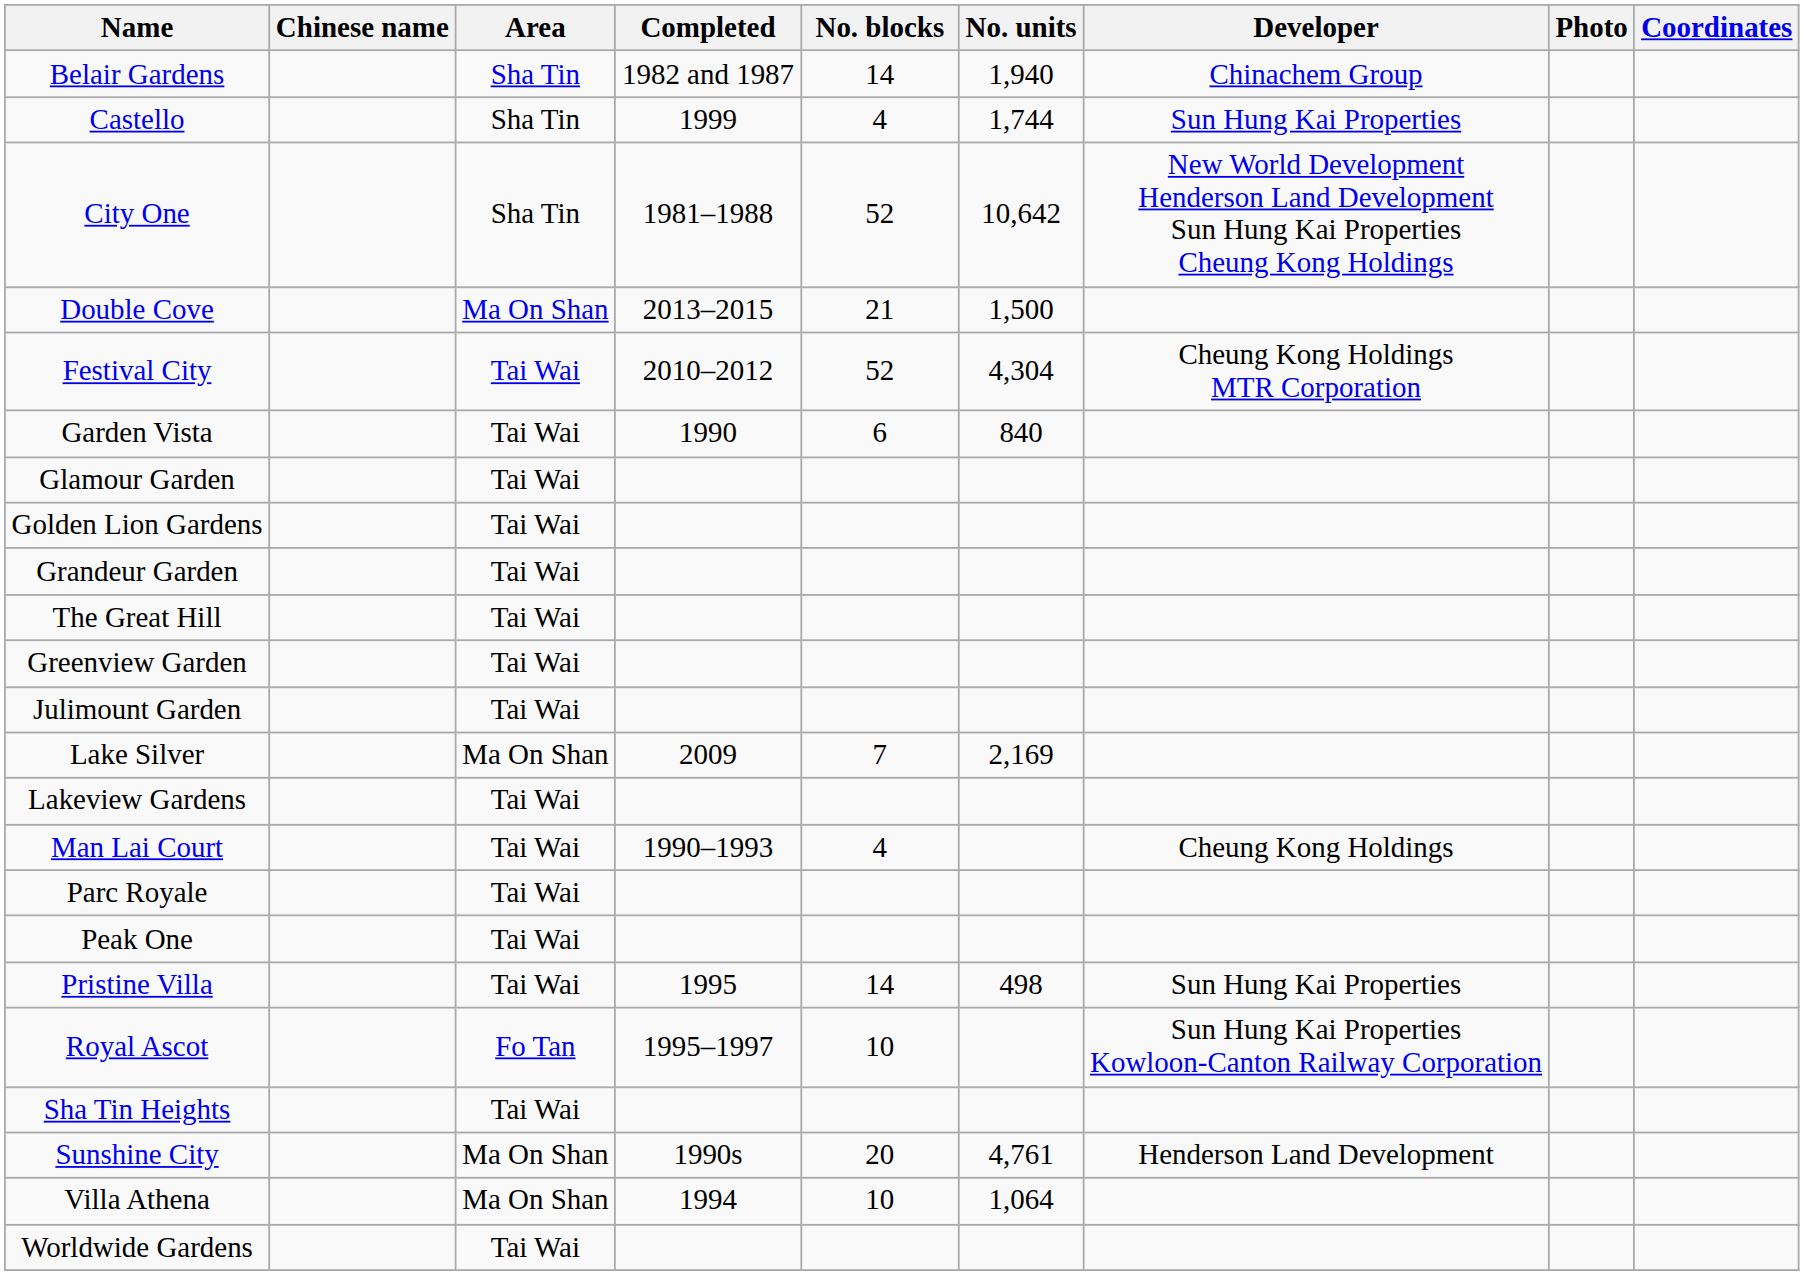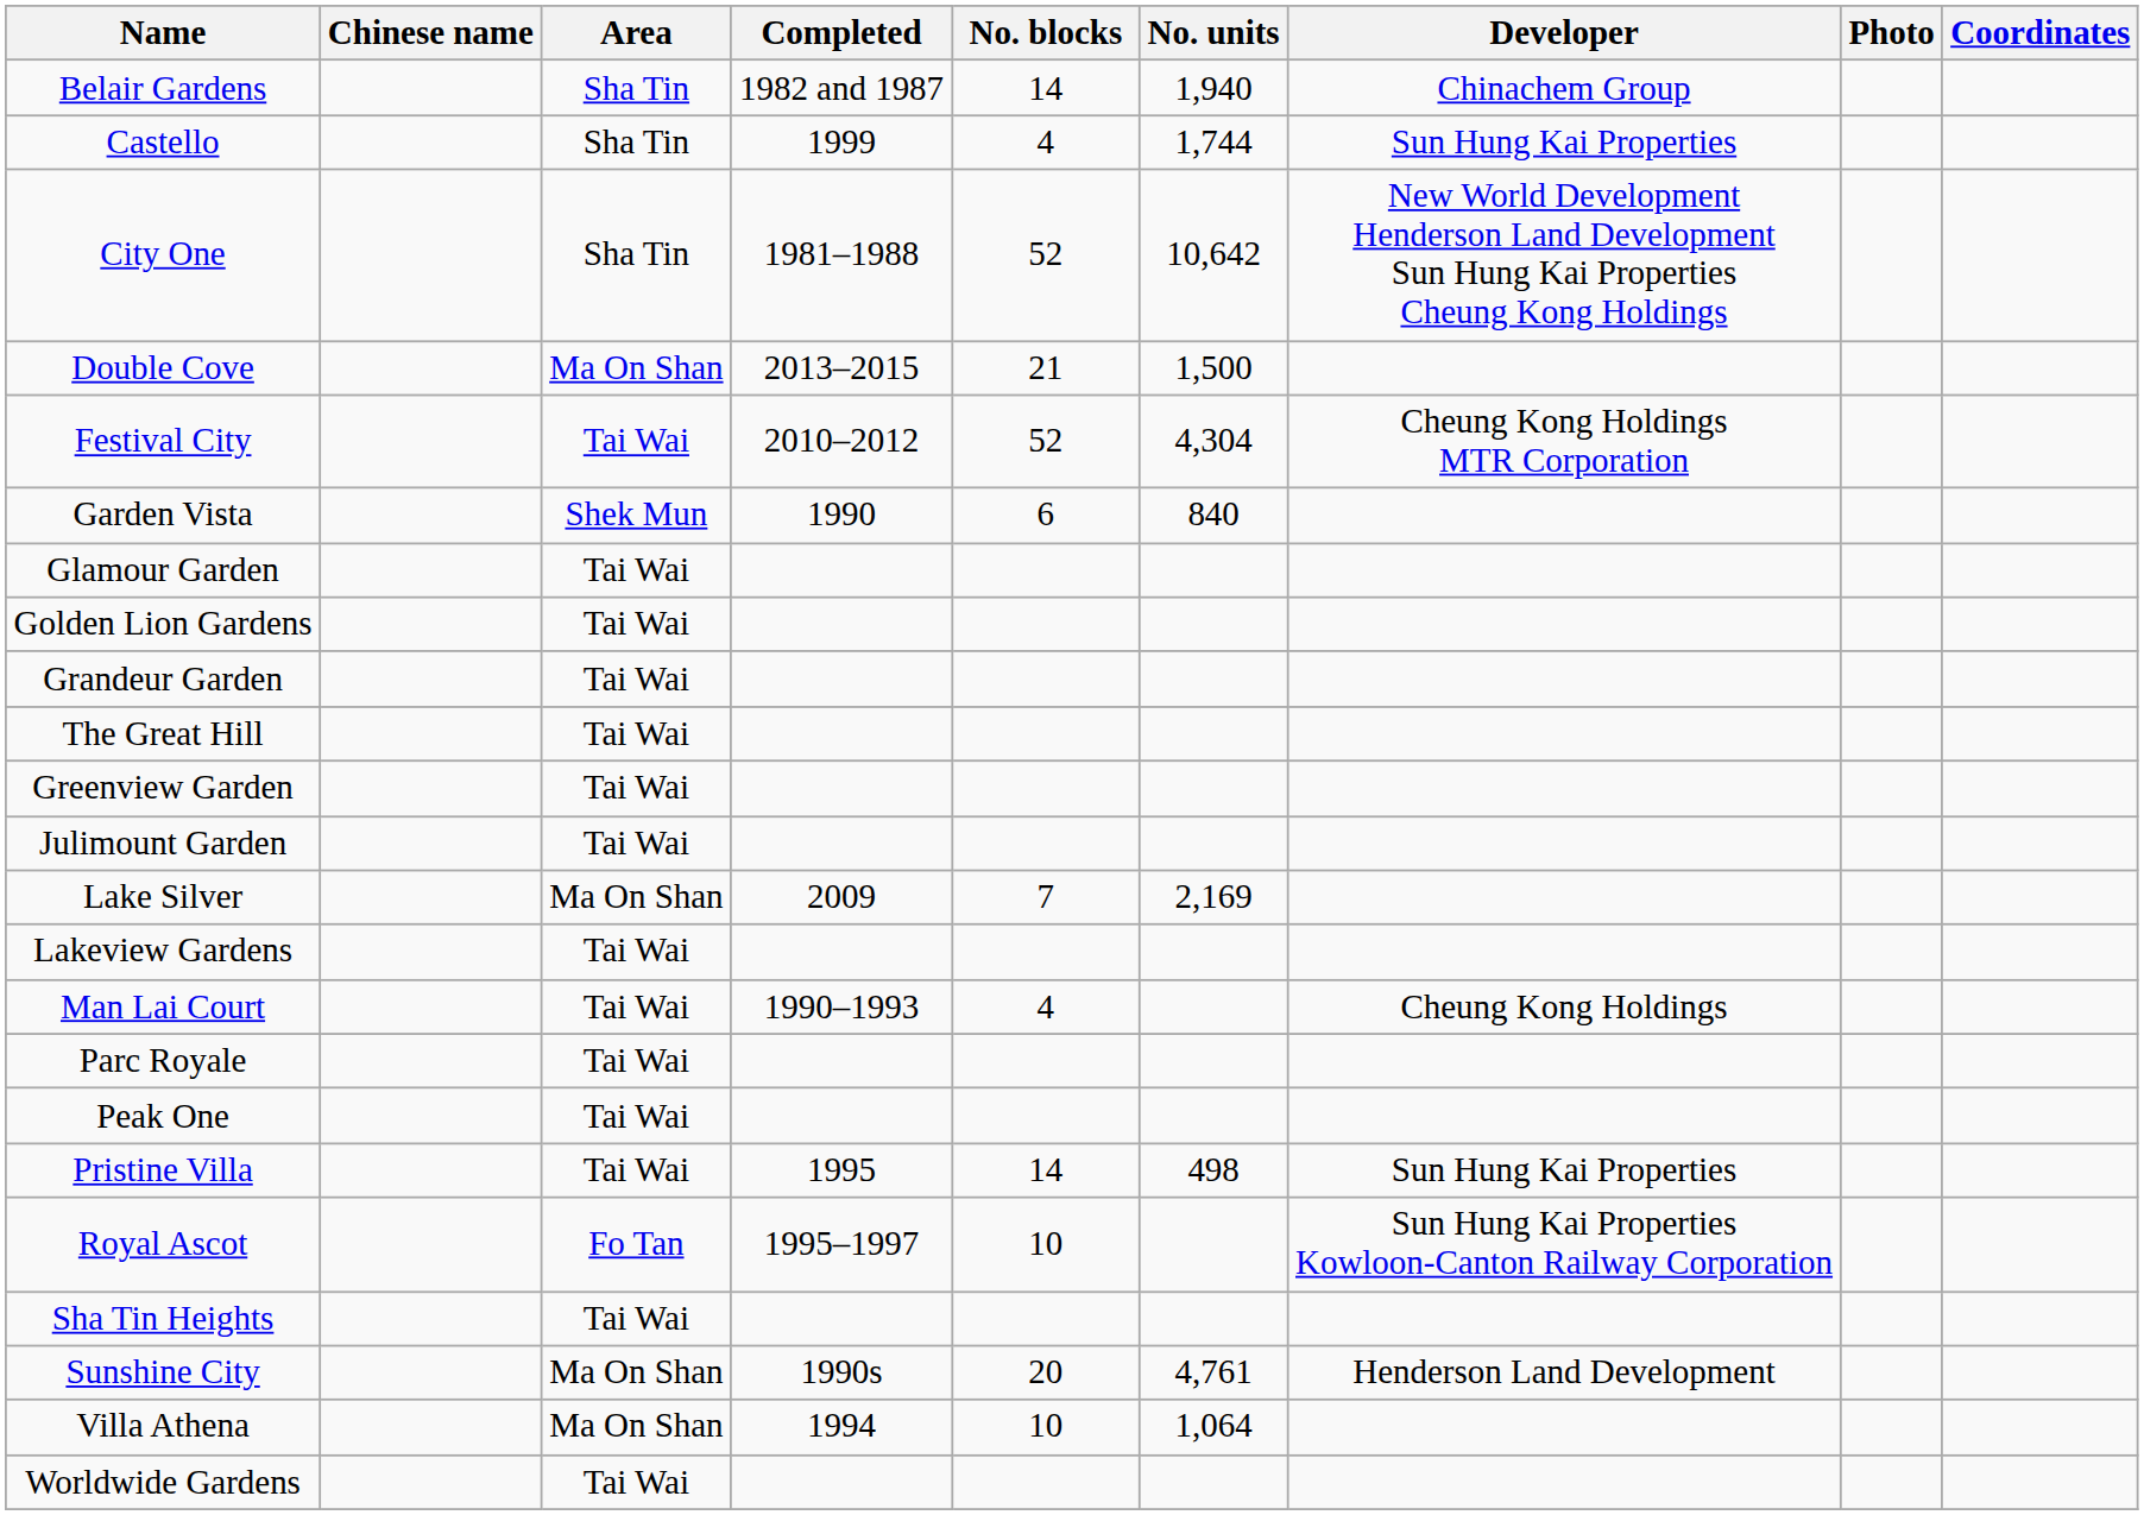 <table class="wikitable sortable" style="text-align:center">
 <tr>
 <th>Name</th>
 <th>Chinese name</th>
 <th>Area</th>
 <th>Completed</th>
 <th style="width:80px;">No. blocks</th>
 <th>No. units</th>
 <th>Developer</th>
 <th>Photo</th>
 <th><a href='#'>Coordinates</a></th>
 </tr>
 <tr>
 <td><a href='#'>Belair Gardens</a></td>
 <td></td>
 <td><a href='#'>Sha Tin</a></td>
 <td>1982 and 1987</td>
 <td>14</td>
 <td>1,940</td>
 <td><a href='#'>Chinachem Group</a></td>
 <td></td>
 <td></td>
 </tr>
 <tr>
 <td><a href='#'>Castello</a></td>
 <td></td>
 <td>Sha Tin</td>
 <td>1999</td>
 <td>4</td>
 <td>1,744</td>
 <td><a href='#'>Sun Hung Kai Properties</a></td>
 <td></td>
 <td></td>
 </tr>
 <tr>
 <td><a href='#'>City One</a></td>
 <td></td>
 <td>Sha Tin</td>
 <td>1981–1988</td>
 <td>52</td>
 <td>10,642</td>
 <td><a href='#'>New World Development</a><br><a href='#'>Henderson Land Development</a><br>Sun Hung Kai Properties<br><a href='#'>Cheung Kong Holdings</a></td>
 <td></td>
 <td></td>
 </tr>
 <tr>
 <td><a href='#'>Double Cove</a></td>
 <td></td>
 <td><a href='#'>Ma On Shan</a></td>
 <td>2013–2015</td>
 <td>21</td>
 <td>1,500</td>
 <td></td>
 <td></td>
 <td></td>
 </tr>
 <tr>
 <td><a href='#'>Festival City</a></td>
 <td></td>
 <td><a href='#'>Tai Wai</a></td>
 <td>2010–2012</td>
 <td>52</td>
 <td>4,304</td>
 <td>Cheung Kong Holdings<br><a href='#'>MTR Corporation</a></td>
 <td></td>
 <td></td>
 </tr>
 <tr>
 <td>Garden Vista</td>
 <td></td>
-<td>Tai Wai</td>
+<td><a href='#'>Shek Mun</a></td>
 <td>1990</td>
 <td>6</td>
 <td>840</td>
 <td></td>
 <td></td>
 <td></td>
 </tr>
 <tr>
 <td>Glamour Garden</td>
 <td></td>
 <td>Tai Wai</td>
 <td></td>
 <td></td>
 <td></td>
 <td></td>
 <td></td>
 <td></td>
 </tr>
 <tr>
 <td>Golden Lion Gardens</td>
 <td></td>
 <td>Tai Wai</td>
 <td></td>
 <td></td>
 <td></td>
 <td></td>
 <td></td>
 <td></td>
 </tr>
 <tr>
 <td>Grandeur Garden</td>
 <td></td>
 <td>Tai Wai</td>
 <td></td>
 <td></td>
 <td></td>
 <td></td>
 <td></td>
 <td></td>
 </tr>
 <tr>
 <td>The Great Hill</td>
 <td></td>
 <td>Tai Wai</td>
 <td></td>
 <td></td>
 <td></td>
 <td></td>
 <td></td>
 <td></td>
 </tr>
 <tr>
 <td>Greenview Garden</td>
 <td></td>
 <td>Tai Wai</td>
 <td></td>
 <td></td>
 <td></td>
 <td></td>
 <td></td>
 <td></td>
 </tr>
 <tr>
 <td>Julimount Garden</td>
 <td></td>
 <td>Tai Wai</td>
 <td></td>
 <td></td>
 <td></td>
 <td></td>
 <td></td>
 <td></td>
 </tr>
 <tr>
 <td>Lake Silver</td>
 <td></td>
 <td>Ma On Shan</td>
 <td>2009</td>
 <td>7</td>
 <td>2,169</td>
 <td></td>
 <td></td>
 <td></td>
 </tr>
 <tr>
 <td>Lakeview Gardens</td>
 <td></td>
 <td>Tai Wai</td>
 <td></td>
 <td></td>
 <td></td>
 <td></td>
 <td></td>
 <td></td>
 </tr>
 <tr>
 <td><a href='#'>Man Lai Court</a></td>
 <td></td>
 <td>Tai Wai</td>
 <td>1990–1993</td>
 <td>4</td>
 <td></td>
 <td>Cheung Kong Holdings</td>
 <td></td>
 <td></td>
 </tr>
 <tr>
 <td>Parc Royale</td>
 <td></td>
 <td>Tai Wai</td>
 <td></td>
 <td></td>
 <td></td>
 <td></td>
 <td></td>
 <td></td>
 </tr>
 <tr>
 <td>Peak One</td>
 <td></td>
 <td>Tai Wai</td>
 <td></td>
 <td></td>
 <td></td>
 <td></td>
 <td></td>
 <td></td>
 </tr>
 <tr>
 <td><a href='#'>Pristine Villa</a></td>
 <td></td>
 <td>Tai Wai</td>
 <td>1995</td>
 <td>14</td>
 <td>498</td>
 <td>Sun Hung Kai Properties</td>
 <td></td>
 <td></td>
 </tr>
 <tr>
 <td><a href='#'>Royal Ascot</a></td>
 <td></td>
 <td><a href='#'>Fo Tan</a></td>
 <td>1995–1997</td>
 <td>10</td>
 <td></td>
 <td>Sun Hung Kai Properties<br><a href='#'>Kowloon-Canton Railway Corporation</a></td>
 <td></td>
 <td></td>
 </tr>
 <tr>
 <td><a href='#'>Sha Tin Heights</a></td>
 <td></td>
 <td>Tai Wai</td>
 <td></td>
 <td></td>
 <td></td>
 <td></td>
 <td></td>
 <td></td>
 </tr>
 <tr>
 <td><a href='#'>Sunshine City</a></td>
 <td></td>
 <td>Ma On Shan</td>
 <td>1990s</td>
 <td>20</td>
 <td>4,761</td>
 <td>Henderson Land Development</td>
 <td></td>
 <td></td>
 </tr>
 <tr>
 <td>Villa Athena</td>
 <td></td>
 <td>Ma On Shan</td>
 <td>1994</td>
 <td>10</td>
 <td>1,064</td>
 <td></td>
 <td></td>
 <td></td>
 </tr>
 <tr>
 <td>Worldwide Gardens</td>
 <td></td>
 <td>Tai Wai</td>
 <td></td>
 <td></td>
 <td></td>
 <td></td>
 <td></td>
 <td></td>
 </tr>
 </table>
